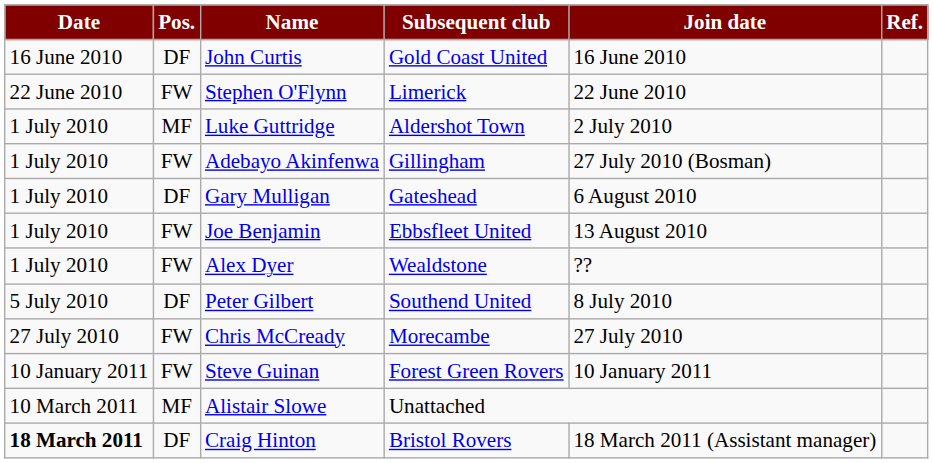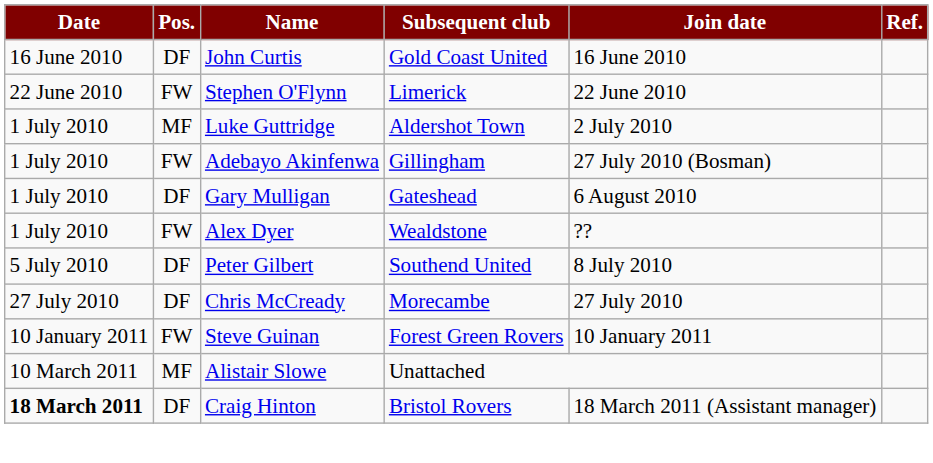 <table class="wikitable" style="font-size:95%;">
 <tr>
 <th style="background:maroon; color:white;">Date</th>
 <th style="background:maroon; color:white;">Pos.</th>
 <th style="background:maroon; color:white;">Name</th>
 <th style="background:maroon; color:white;">Subsequent club</th>
 <th style="background:maroon; color:white;">Join date</th>
 <th style="background:maroon; color:white;">Ref.</th>
 </tr>
 <tr>
 <td>16 June 2010</td>
 <td style="text-align:center;">DF</td>
 <td> <a href='#'>John Curtis</a></td>
 <td> <a href='#'>Gold Coast United</a></td>
 <td>16 June 2010</td>
 <td style="text-align:center;"></td>
 </tr>
 <tr>
 <td>22 June 2010</td>
 <td style="text-align:center;">FW</td>
 <td> <a href='#'>Stephen O'Flynn</a></td>
 <td> <a href='#'>Limerick</a></td>
 <td>22 June 2010</td>
 <td style="text-align:center;"></td>
 </tr>
 <tr>
 <td>1 July 2010</td>
 <td style="text-align:center;">MF</td>
 <td> <a href='#'>Luke Guttridge</a></td>
 <td> <a href='#'>Aldershot Town</a></td>
 <td>2 July 2010</td>
 <td style="text-align:center;"></td>
 </tr>
 <tr>
 <td>1 July 2010</td>
 <td style="text-align:center;">FW</td>
 <td> <a href='#'>Adebayo Akinfenwa</a></td>
 <td> <a href='#'>Gillingham</a></td>
 <td>27 July 2010 (Bosman)</td>
 <td style="text-align:center;"></td>
 </tr>
 <tr>
 <td>1 July 2010</td>
 <td style="text-align:center;">DF</td>
 <td> <a href='#'>Gary Mulligan</a></td>
 <td> <a href='#'>Gateshead</a></td>
 <td>6 August 2010</td>
 <td style="text-align:center;"></td>
 </tr>
 <tr>
 <td>1 July 2010</td>
 <td style="text-align:center;">FW</td>
-<td> <a href='#'>Joe Benjamin</a></td>
-<td> <a href='#'>Ebbsfleet United</a></td>
-<td>13 August 2010</td>
-<td style="text-align:center;"></td>
-</tr>
-<tr>
-<td>1 July 2010</td>
-<td style="text-align:center;">FW</td>
 <td> <a href='#'>Alex Dyer</a></td>
 <td> <a href='#'>Wealdstone</a></td>
 <td>??</td>
 <td style="text-align:center;"></td>
 </tr>
 <tr>
 <td>5 July 2010</td>
 <td style="text-align:center;">DF</td>
 <td> <a href='#'>Peter Gilbert</a></td>
 <td> <a href='#'>Southend United</a></td>
 <td>8 July 2010</td>
 <td style="text-align:center;"></td>
 </tr>
 <tr>
 <td>27 July 2010</td>
-<td style="text-align:center;">FW</td>
+<td style="text-align:center;">DF</td>
 <td> <a href='#'>Chris McCready</a></td>
 <td> <a href='#'>Morecambe</a></td>
 <td>27 July 2010</td>
 <td style="text-align:center;"></td>
 </tr>
 <tr>
 <td>10 January 2011</td>
 <td style="text-align:center;">FW</td>
 <td> <a href='#'>Steve Guinan</a></td>
 <td> <a href='#'>Forest Green Rovers</a></td>
 <td>10 January 2011</td>
 <td style="text-align:center;"></td>
 </tr>
 <tr>
 <td>10 March 2011</td>
 <td style="text-align:center;">MF</td>
 <td> <a href='#'>Alistair Slowe</a></td>
 <td colspan="2">Unattached</td>
 <td style="text-align:center;"></td>
 </tr>
 <tr>
 <td><strong>18 March 2011</strong></td>
 <td style="text-align:center;">DF</td>
 <td> <a href='#'>Craig Hinton</a></td>
 <td> <a href='#'>Bristol Rovers</a></td>
 <td>18 March 2011 (Assistant manager)</td>
 <td style="text-align:center;"></td>
 </tr>
 </table>
